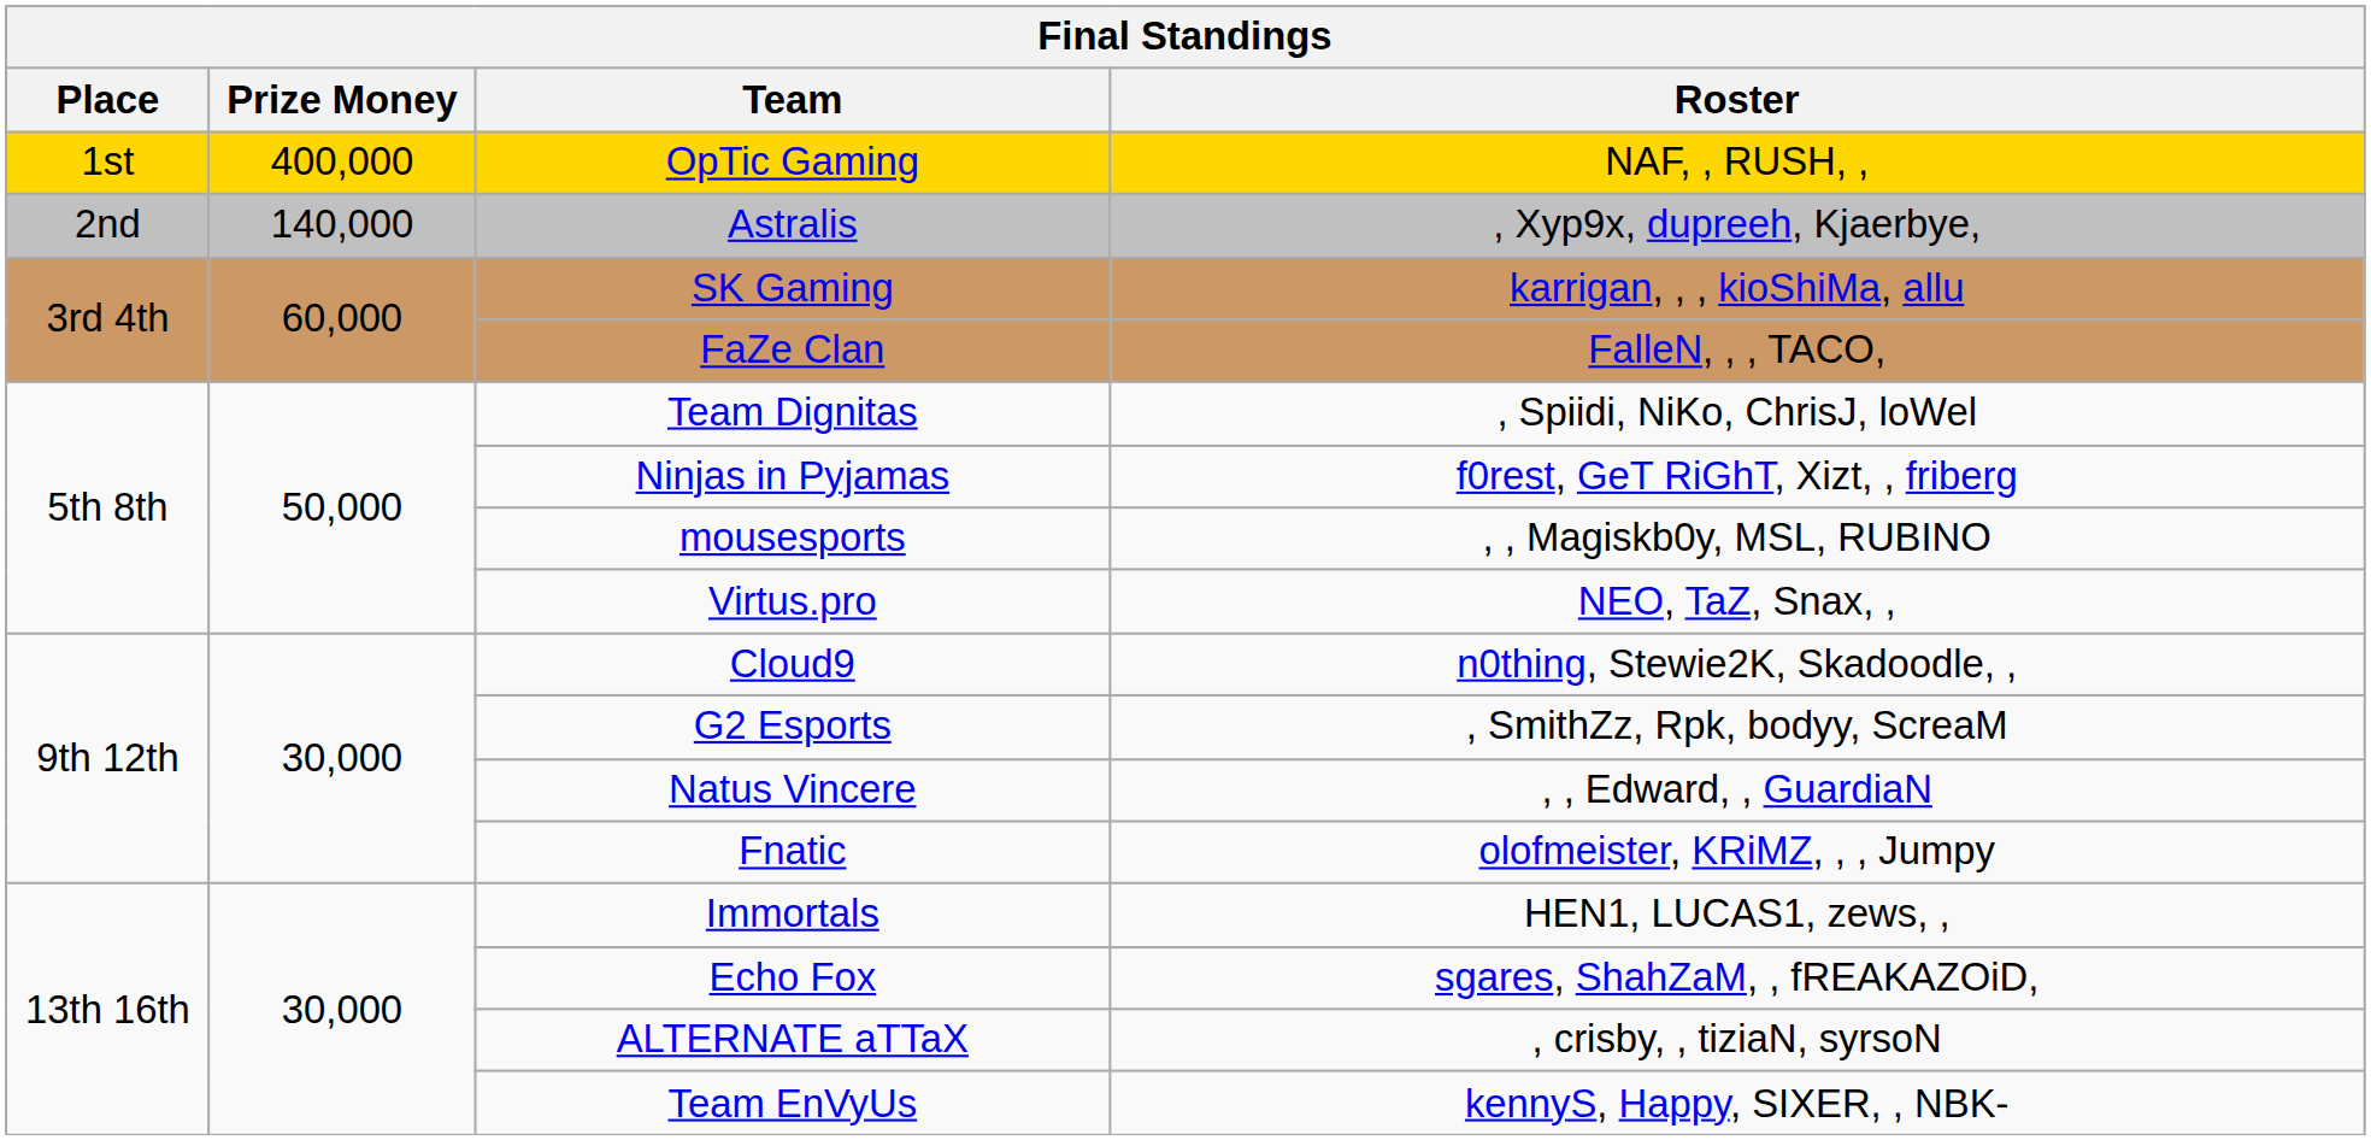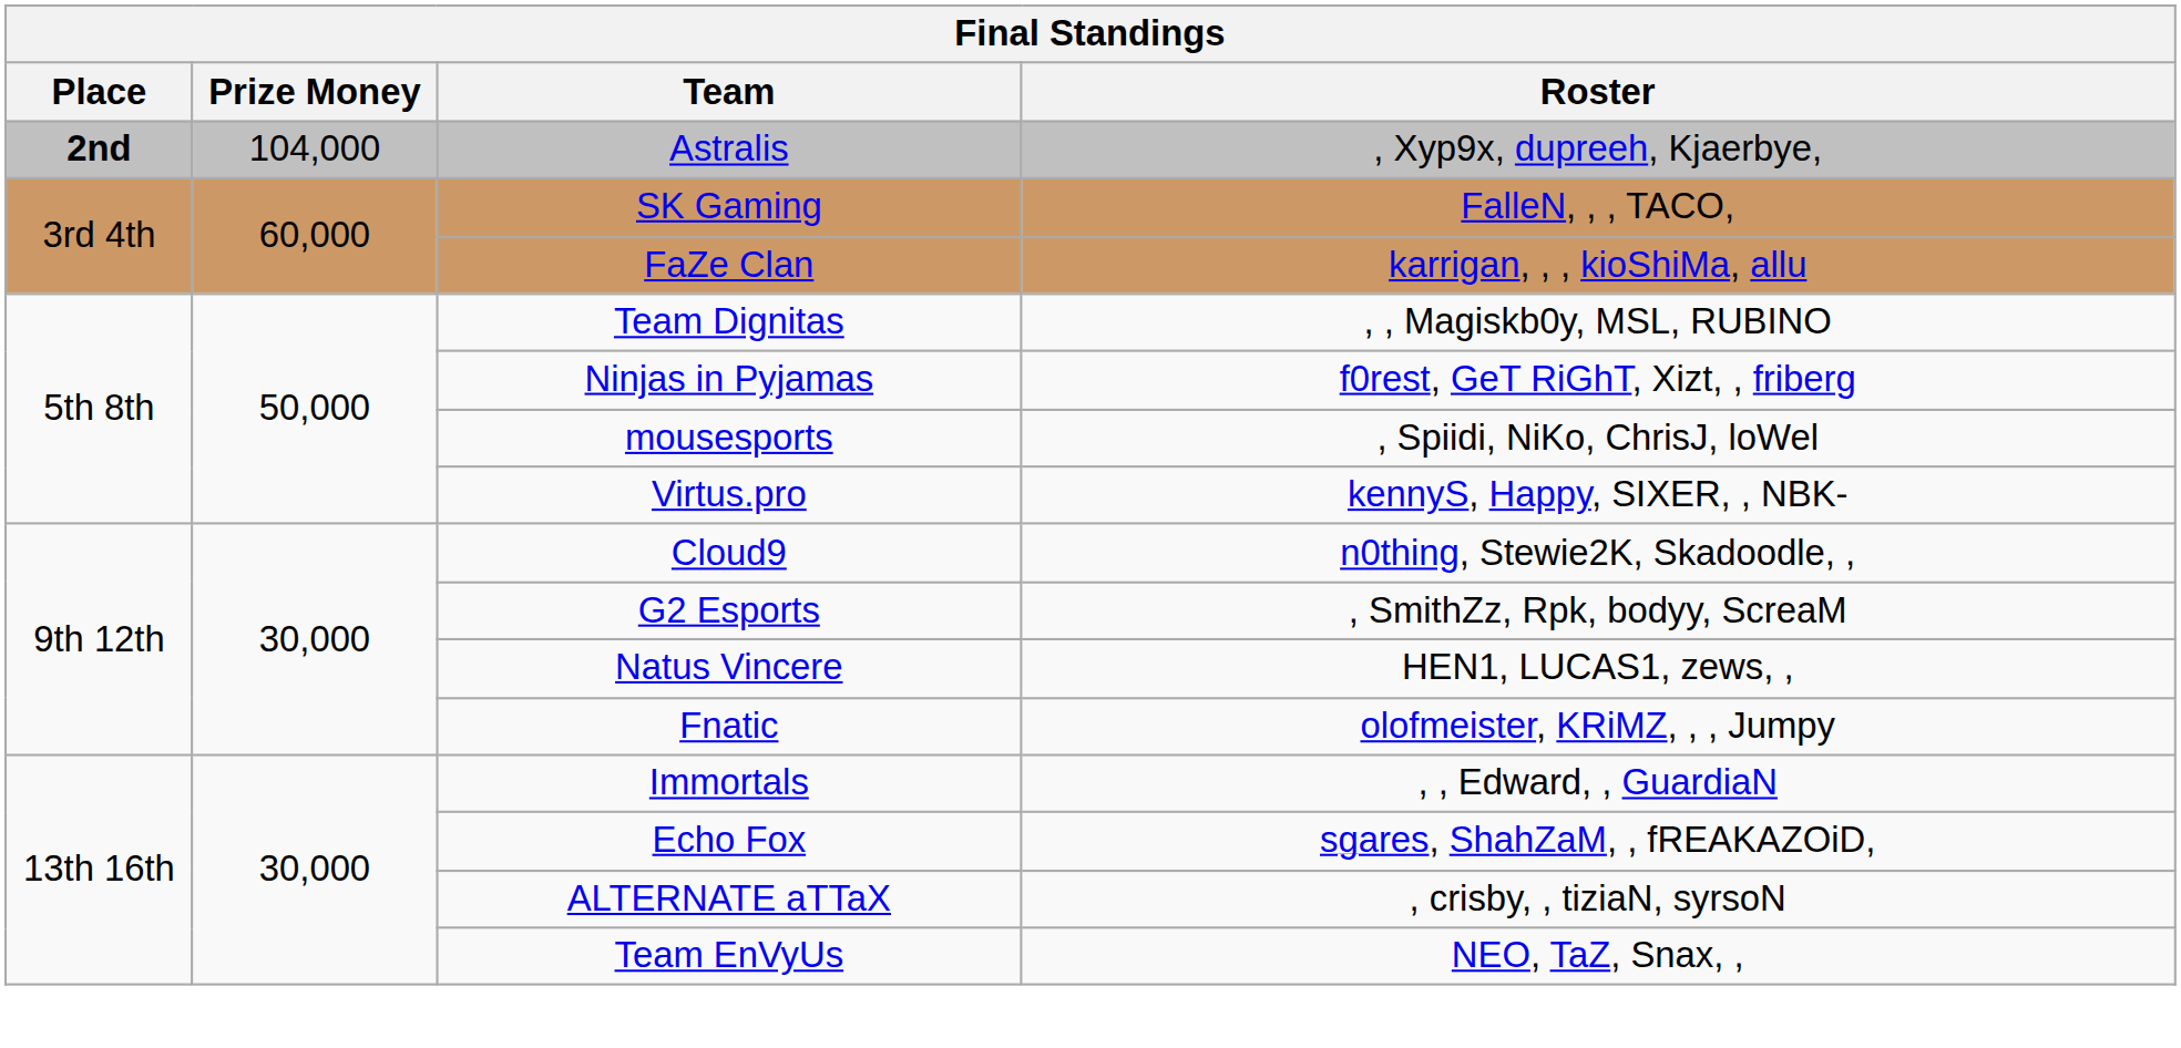 <table class="wikitable" style="text-align: center;">
 <tr>
 <th colspan=4>Final Standings</th>
 </tr>
 <tr>
 <th width="75px">Place</th>
 <th width="100">Prize Money</th>
 <th width="250">Team</th>
 <th width="500px">Roster</th>
 </tr>
 <tr>
-<td style="text-align:center; background:gold;">1st</td>
-<td style="text-align:center; background:gold;">400,000</td>
-<td style="text-align:center; background:gold;"><a href='#'>OpTic Gaming</a></td>
-<td style="text-align:center; background:gold;">NAF, , RUSH, , </td>
-</tr>
-<tr>
-<td style="text-align:center; background:silver;">2nd</td>
-<td style="text-align:center; background:silver;">140,000</td>
+<td style="text-align:center; background:silver;"><strong>2nd</strong></td>
+<td style="text-align:center; background:silver;">104,000</td>
 <td style="text-align:center; background:silver;"><a href='#'>Astralis</a></td>
 <td style="text-align:center; background:silver;">, Xyp9x, <a href='#'>dupreeh</a>, Kjaerbye, </td>
 </tr>
 <tr>
 <td style="text-align:center; background:#c96;" rowspan="2">3rd  4th</td>
 <td style="text-align:center; background:#c96;" rowspan="2">60,000</td>
 <td style="text-align:center; background:#c96;"><a href='#'>SK Gaming</a></td>
-<td style="text-align:center; background:#c96;"><a href='#'>karrigan</a>, , , <a href='#'>kioShiMa</a>, <a href='#'>allu</a></td>
+<td style="text-align:center; background:#c96;"><a href='#'>FalleN</a>, , , TACO, </td>
 </tr>
 <tr>
 <td style="text-align:center; background:#c96;"><a href='#'>FaZe Clan</a></td>
-<td style="text-align:center; background:#c96;"><a href='#'>FalleN</a>, , , TACO, </td>
+<td style="text-align:center; background:#c96;"><a href='#'>karrigan</a>, , , <a href='#'>kioShiMa</a>, <a href='#'>allu</a></td>
 </tr>
 <tr>
 <td rowspan="4">5th  8th</td>
 <td rowspan="4">50,000</td>
 <td><a href='#'>Team Dignitas</a></td>
-<td>, Spiidi, NiKo, ChrisJ, loWel</td>
+<td>, , Magiskb0y, MSL, RUBINO</td>
 </tr>
 <tr>
 <td><a href='#'>Ninjas in Pyjamas</a></td>
 <td><a href='#'>f0rest</a>, <a href='#'>GeT RiGhT</a>, Xizt, , <a href='#'>friberg</a></td>
 </tr>
 <tr>
 <td><a href='#'>mousesports</a></td>
-<td>, , Magiskb0y, MSL, RUBINO</td>
+<td>, Spiidi, NiKo, ChrisJ, loWel</td>
 </tr>
 <tr>
 <td><a href='#'>Virtus.pro</a></td>
-<td><a href='#'>NEO</a>, <a href='#'>TaZ</a>, Snax, , </td>
+<td><a href='#'>kennyS</a>, <a href='#'>Happy</a>, SIXER, , NBK-</td>
 </tr>
 <tr>
 <td rowspan="4">9th  12th</td>
 <td rowspan="4">30,000</td>
 <td><a href='#'>Cloud9</a></td>
 <td><a href='#'>n0thing</a>, Stewie2K, Skadoodle, , </td>
 </tr>
 <tr>
 <td><a href='#'>G2 Esports</a></td>
 <td>, SmithZz, Rpk, bodyy, ScreaM</td>
 </tr>
 <tr>
 <td><a href='#'>Natus Vincere</a></td>
-<td>, , Edward, , <a href='#'>GuardiaN</a></td>
+<td>HEN1, LUCAS1, zews, , </td>
 </tr>
 <tr>
 <td><a href='#'>Fnatic</a></td>
 <td><a href='#'>olofmeister</a>, <a href='#'>KRiMZ</a>, , , Jumpy</td>
 </tr>
 <tr>
 <td rowspan="4">13th  16th</td>
 <td rowspan="4">30,000</td>
 <td><a href='#'>Immortals</a></td>
-<td>HEN1, LUCAS1, zews, , </td>
+<td>, , Edward, , <a href='#'>GuardiaN</a></td>
 </tr>
 <tr>
 <td><a href='#'>Echo Fox</a></td>
 <td><a href='#'>sgares</a>, <a href='#'>ShahZaM</a>, , fREAKAZOiD, </td>
 </tr>
 <tr>
 <td><a href='#'>ALTERNATE aTTaX</a></td>
 <td>, crisby, , tiziaN, syrsoN</td>
 </tr>
 <tr>
 <td><a href='#'>Team EnVyUs</a></td>
-<td><a href='#'>kennyS</a>, <a href='#'>Happy</a>, SIXER, , NBK-</td>
+<td><a href='#'>NEO</a>, <a href='#'>TaZ</a>, Snax, , </td>
 </tr>
 </table>
